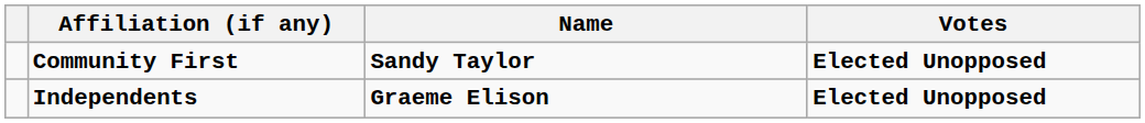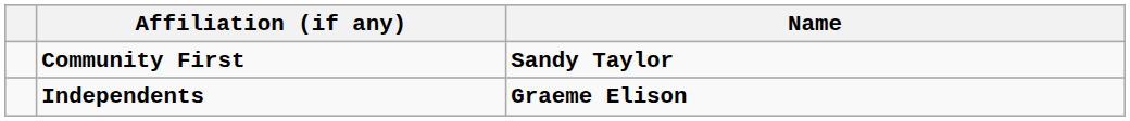 <table class="wikitable" style="width:51%;">
 <tr>
 <th style="width:1%;"></th>
 <th style="width:15%;">Affiliation (if any)</th>
 <th style="width:20%;">Name</th>
-<th style="width:15%;">Votes</th>
 </tr>
 <tr>
 <td bgcolor=></td>
 <td><strong>Community First</strong></td>
 <td><strong>Sandy Taylor</strong></td>
-<td><strong>Elected Unopposed</strong></td>
 </tr>
 <tr>
 <td bgcolor=></td>
 <td><strong>Independents</strong></td>
 <td><strong>Graeme Elison</strong></td>
-<td><strong>Elected Unopposed</strong></td>
 </tr>
 </table>
